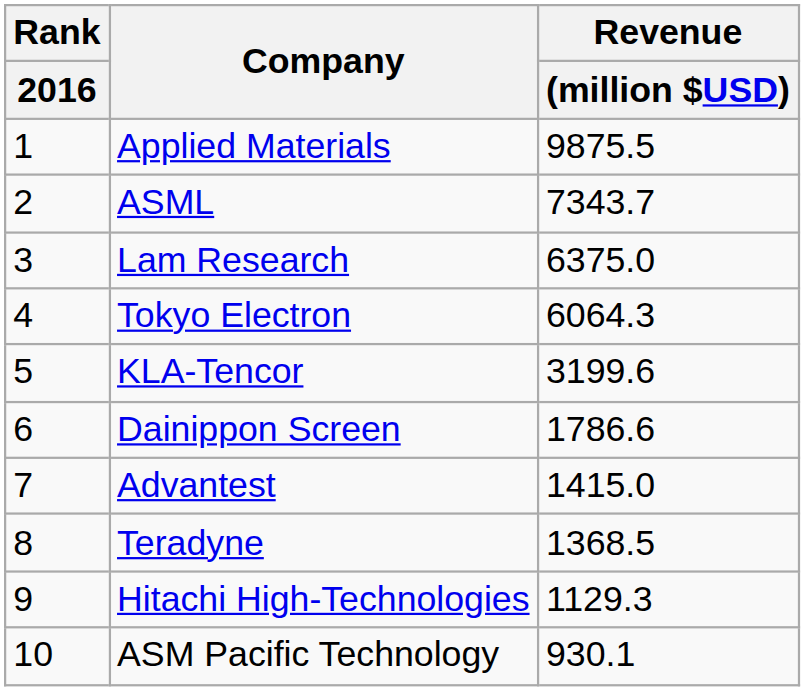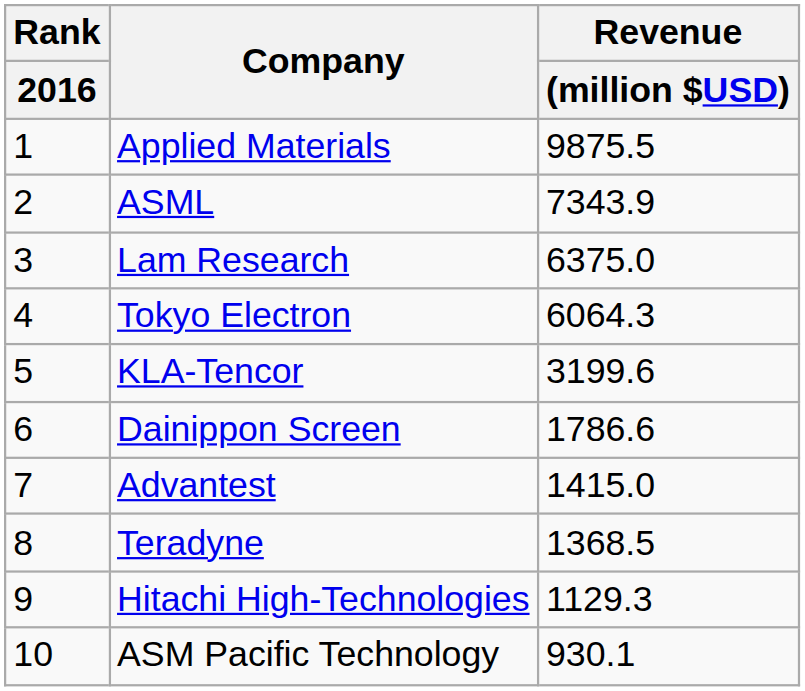 <table class="wikitable" style="text-align=left;">
 <tr>
 <th colspan="2">Rank</th>
 <th rowspan="2">Company</th>
 <th>Revenue</th>
 </tr>
 <tr>
 <th colspan="2">2016</th>
 <th>(million $<a href='#'>USD</a>)</th>
 </tr>
 <tr>
 <td colspan="2">1</td>
 <td><a href='#'>Applied Materials</a></td>
 <td>9875.5</td>
 </tr>
 <tr>
 <td colspan="2">2</td>
 <td><a href='#'>ASML</a></td>
-<td>7343.7</td>
+<td>7343.9</td>
 </tr>
 <tr>
 <td colspan="2">3</td>
 <td><a href='#'>Lam Research</a></td>
 <td>6375.0</td>
 </tr>
 <tr>
 <td colspan="2">4</td>
 <td><a href='#'>Tokyo Electron</a></td>
 <td>6064.3</td>
 </tr>
 <tr>
 <td colspan="2">5</td>
 <td><a href='#'>KLA-Tencor</a></td>
 <td>3199.6</td>
 </tr>
 <tr>
 <td colspan="2">6</td>
 <td><a href='#'>Dainippon Screen</a></td>
 <td>1786.6</td>
 </tr>
 <tr>
 <td colspan="2">7</td>
 <td><a href='#'>Advantest</a></td>
 <td>1415.0</td>
 </tr>
 <tr>
 <td colspan="2">8</td>
 <td><a href='#'>Teradyne</a></td>
 <td>1368.5</td>
 </tr>
 <tr>
 <td colspan="2">9</td>
 <td><a href='#'>Hitachi High-Technologies</a></td>
 <td>1129.3</td>
 </tr>
 <tr>
 <td colspan="2">10</td>
 <td>ASM Pacific Technology</td>
 <td>930.1</td>
 </tr>
 </table>
